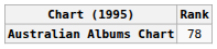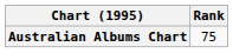 <table class="wikitable plainrowheaders">
 <tr>
 <th>Chart (1995)</th>
 <th>Rank</th>
 </tr>
 <tr>
 <th scope="row">Australian Albums Chart</th>
-<td style="text-align:center;">78</td>
+<td style="text-align:center;">75</td>
 </tr>
 </table>
